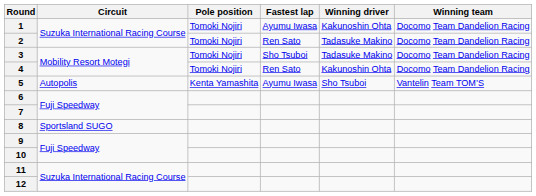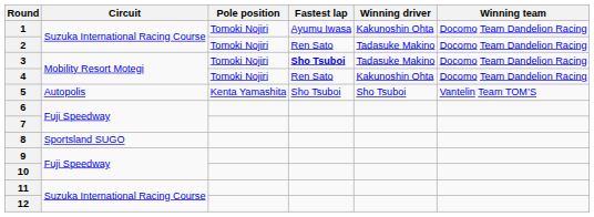 <table class="wikitable" style="font-size:85%">
 <tr>
 <th>Round</th>
 <th>Circuit</th>
 <th>Pole position</th>
 <th>Fastest lap</th>
 <th>Winning driver</th>
 <th>Winning team</th>
 </tr>
 <tr>
 <th>1</th>
 <td rowspan="2"><a href='#'>Suzuka International Racing Course</a></td>
 <td> <a href='#'>Tomoki Nojiri</a></td>
 <td> <a href='#'>Ayumu Iwasa</a></td>
 <td> <a href='#'>Kakunoshin Ohta</a></td>
 <td> <a href='#'>Docomo</a> <a href='#'>Team Dandelion Racing</a></td>
 </tr>
 <tr>
 <th>2</th>
 <td> <a href='#'>Tomoki Nojiri</a></td>
 <td> <a href='#'>Ren Sato</a></td>
 <td> <a href='#'>Tadasuke Makino</a></td>
 <td> <a href='#'>Docomo</a> <a href='#'>Team Dandelion Racing</a></td>
 </tr>
 <tr>
 <th>3</th>
 <td rowspan="2"><a href='#'>Mobility Resort Motegi</a></td>
 <td> <a href='#'>Tomoki Nojiri</a></td>
-<td> <a href='#'>Sho Tsuboi</a></td>
+<td><strong> <a href='#'>Sho Tsuboi</a></strong></td>
 <td> <a href='#'>Tadasuke Makino</a></td>
 <td> <a href='#'>Docomo</a> <a href='#'>Team Dandelion Racing</a></td>
 </tr>
 <tr>
 <th>4</th>
 <td> <a href='#'>Tomoki Nojiri</a></td>
 <td> <a href='#'>Ren Sato</a></td>
 <td> <a href='#'>Kakunoshin Ohta</a></td>
 <td> <a href='#'>Docomo</a> <a href='#'>Team Dandelion Racing</a></td>
 </tr>
 <tr>
 <th>5</th>
 <td><a href='#'>Autopolis</a></td>
 <td> <a href='#'>Kenta Yamashita</a></td>
-<td> <a href='#'>Ayumu Iwasa</a></td>
+<td> <a href='#'>Sho Tsuboi</a></td>
 <td> <a href='#'>Sho Tsuboi</a></td>
 <td> <a href='#'>Vantelin</a> <a href='#'>Team TOM’S</a></td>
 </tr>
 <tr>
 <th>6</th>
 <td rowspan="2"><a href='#'>Fuji Speedway</a></td>
 <td></td>
 <td></td>
 <td></td>
 <td></td>
 </tr>
 <tr>
 <th>7</th>
 <td></td>
 <td></td>
 <td></td>
 <td></td>
 </tr>
 <tr>
 <th>8</th>
 <td><a href='#'>Sportsland SUGO</a></td>
 <td></td>
 <td></td>
 <td></td>
 <td></td>
 </tr>
 <tr>
 <th>9</th>
 <td rowspan="2"><a href='#'>Fuji Speedway</a></td>
 <td></td>
 <td></td>
 <td></td>
 <td></td>
 </tr>
 <tr>
 <th>10</th>
 <td></td>
 <td></td>
 <td></td>
 <td></td>
 </tr>
 <tr>
 <th>11</th>
 <td rowspan="2"><a href='#'>Suzuka International Racing Course</a></td>
 <td></td>
 <td></td>
 <td></td>
 <td></td>
 </tr>
 <tr>
 <th>12</th>
 <td></td>
 <td></td>
 <td></td>
 <td></td>
 </tr>
 </table>
